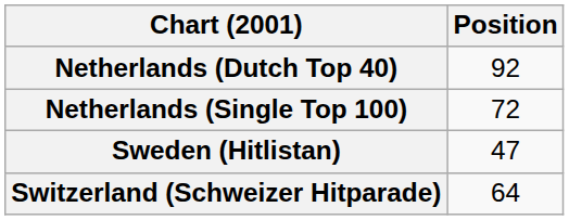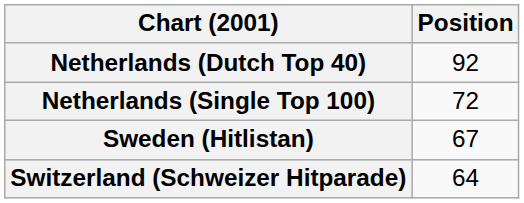 <table class="wikitable sortable plainrowheaders" style="text-align:center">
 <tr>
 <th>Chart (2001)</th>
 <th>Position</th>
 </tr>
 <tr>
 <th scope="row">Netherlands (Dutch Top 40)</th>
 <td>92</td>
 </tr>
 <tr>
 <th scope="row">Netherlands (Single Top 100)</th>
 <td>72</td>
 </tr>
 <tr>
 <th scope="row">Sweden (Hitlistan)</th>
-<td>47</td>
+<td>67</td>
 </tr>
 <tr>
 <th scope="row">Switzerland (Schweizer Hitparade)</th>
 <td>64</td>
 </tr>
 </table>
